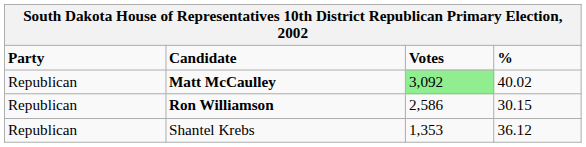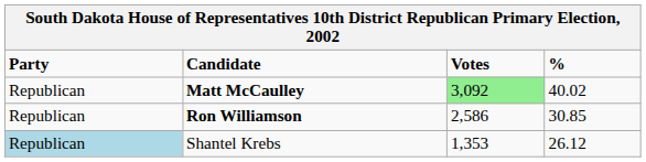 <table class="wikitable">
 <tr>
 <th colspan="4">South Dakota House of Representatives 10th District Republican Primary Election, 2002</th>
 </tr>
 <tr>
 <td><strong>Party</strong></td>
 <td><strong>Candidate</strong></td>
 <td><strong>Votes</strong></td>
 <td><strong>%</strong></td>
 </tr>
 <tr>
 <td>Republican</td>
 <td><strong>Matt McCaulley</strong></td>
 <td style="background: lightgreen;">3,092</td>
 <td>40.02</td>
 </tr>
 <tr>
 <td>Republican</td>
 <td><strong>Ron Williamson</strong></td>
 <td>2,586</td>
-<td>30.15</td>
+<td>30.85</td>
 </tr>
 <tr>
-<td>Republican</td>
+<td style="background: lightblue;">Republican</td>
 <td>Shantel Krebs</td>
 <td>1,353</td>
-<td>36.12</td>
+<td>26.12</td>
 </tr>
 </table>
